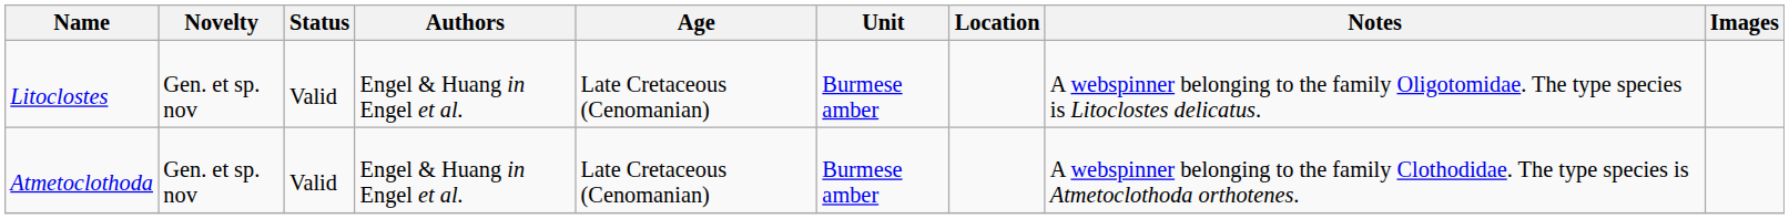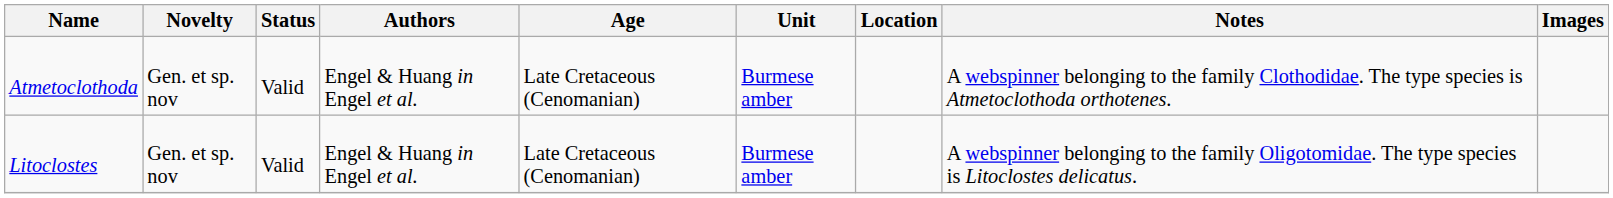 <table class="wikitable sortable" align="center" width="100%">
 <tr>
 <th>Name</th>
 <th>Novelty</th>
 <th>Status</th>
 <th>Authors</th>
 <th>Age</th>
 <th>Unit</th>
 <th>Location</th>
 <th>Notes</th>
 <th>Images</th>
 </tr>
 <tr>
+<td><br><em><a href='#'>Atmetoclothoda</a></em></td>
+<td><br>Gen. et sp. nov</td>
+<td><br>Valid</td>
+<td><br>Engel & Huang <em>in</em> Engel <em>et al.</em></td>
+<td><br>Late Cretaceous (Cenomanian)</td>
+<td><br><a href='#'>Burmese amber</a></td>
+<td><br></td>
+<td><br>A <a href='#'>webspinner</a> belonging to the family <a href='#'>Clothodidae</a>. The type species is <em>Atmetoclothoda orthotenes</em>.</td>
+<td></td>
+</tr>
+<tr>
 <td><br><em><a href='#'>Litoclostes</a></em></td>
 <td><br>Gen. et sp. nov</td>
 <td><br>Valid</td>
 <td><br>Engel & Huang <em>in</em> Engel <em>et al.</em></td>
 <td><br>Late Cretaceous (Cenomanian)</td>
 <td><br><a href='#'>Burmese amber</a></td>
 <td><br></td>
 <td><br>A <a href='#'>webspinner</a> belonging to the family <a href='#'>Oligotomidae</a>. The type species is <em>Litoclostes delicatus</em>.</td>
 <td></td>
 </tr>
 <tr>
-<td><br><em><a href='#'>Atmetoclothoda</a></em></td>
-<td><br>Gen. et sp. nov</td>
-<td><br>Valid</td>
-<td><br>Engel & Huang <em>in</em> Engel <em>et al.</em></td>
-<td><br>Late Cretaceous (Cenomanian)</td>
-<td><br><a href='#'>Burmese amber</a></td>
-<td><br></td>
-<td><br>A <a href='#'>webspinner</a> belonging to the family <a href='#'>Clothodidae</a>. The type species is <em>Atmetoclothoda orthotenes</em>.</td>
-<td></td>
-</tr>
-<tr>
 </tr>
 </table>
